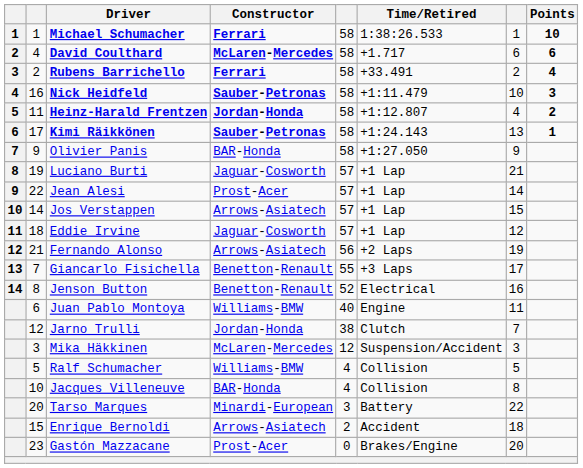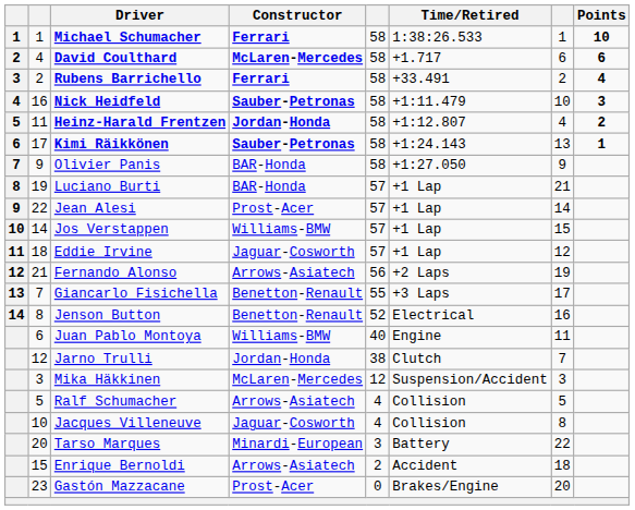 <table class="wikitable sortable" style="font-size: 85%;">
 <tr>
 <th scope="col"></th>
 <th scope="col"></th>
 <th scope="col">Driver</th>
 <th scope="col">Constructor</th>
 <th scope="col" class="unsortable"></th>
 <th scope="col" class="unsortable">Time/Retired</th>
 <th scope="col"></th>
 <th scope="col">Points</th>
 </tr>
 <tr>
 <th scope="row">1</th>
 <td align="center">1</td>
 <td data-sort-value="sch, m"> <strong><a href='#'>Michael Schumacher</a></strong></td>
 <td><strong><a href='#'>Ferrari</a></strong></td>
 <td align="center">58</td>
 <td>1:38:26.533</td>
 <td align="center">1</td>
 <td align="center"><strong>10</strong></td>
 </tr>
 <tr>
 <th scope="row">2</th>
 <td align="center">4</td>
 <td data-sort-value="cou"> <strong><a href='#'>David Coulthard</a></strong></td>
 <td><strong><a href='#'>McLaren</a>-<a href='#'>Mercedes</a></strong></td>
 <td align="center">58</td>
 <td>+1.717</td>
 <td align="center">6</td>
 <td align="center"><strong>6</strong></td>
 </tr>
 <tr>
 <th scope="row">3</th>
 <td align="center">2</td>
 <td data-sort-value="bar"> <strong><a href='#'>Rubens Barrichello</a></strong></td>
 <td><strong><a href='#'>Ferrari</a></strong></td>
 <td align="center">58</td>
 <td>+33.491</td>
 <td align="center">2</td>
 <td align="center"><strong>4</strong></td>
 </tr>
 <tr>
 <th scope="row">4</th>
 <td align="center">16</td>
 <td data-sort-value="hei"> <strong><a href='#'>Nick Heidfeld</a></strong></td>
 <td><strong><a href='#'>Sauber</a>-<a href='#'>Petronas</a></strong></td>
 <td align="center">58</td>
 <td>+1:11.479</td>
 <td align="center">10</td>
 <td align="center"><strong>3</strong></td>
 </tr>
 <tr>
 <th scope="row">5</th>
 <td align="center">11</td>
 <td data-sort-value="fre"> <strong><a href='#'>Heinz-Harald Frentzen</a></strong></td>
 <td><strong><a href='#'>Jordan</a>-<a href='#'>Honda</a></strong></td>
 <td align="center">58</td>
 <td>+1:12.807</td>
 <td align="center">4</td>
 <td align="center"><strong>2</strong></td>
 </tr>
 <tr>
 <th scope="row">6</th>
 <td align="center">17</td>
 <td data-sort-value="rai"> <strong><a href='#'>Kimi Räikkönen</a></strong></td>
 <td><strong><a href='#'>Sauber</a>-<a href='#'>Petronas</a></strong></td>
 <td align="center">58</td>
 <td>+1:24.143</td>
 <td align="center">13</td>
 <td align="center"><strong>1</strong></td>
 </tr>
 <tr>
 <th scope="row">7</th>
 <td align="center">9</td>
 <td data-sort-value="pan"> <a href='#'>Olivier Panis</a></td>
 <td><a href='#'>BAR</a>-<a href='#'>Honda</a></td>
 <td align="center">58</td>
 <td>+1:27.050</td>
 <td align="center">9</td>
 <td> </td>
 </tr>
 <tr>
 <th scope="row">8</th>
 <td align="center">19</td>
 <td data-sort-value="bur"> <a href='#'>Luciano Burti</a></td>
-<td><a href='#'>Jaguar</a>-<a href='#'>Cosworth</a></td>
+<td><a href='#'>BAR</a>-<a href='#'>Honda</a></td>
 <td align="center">57</td>
 <td>+1 Lap</td>
 <td align="center">21</td>
 <td> </td>
 </tr>
 <tr>
 <th scope="row">9</th>
 <td align="center">22</td>
 <td data-sort-value="ale"> <a href='#'>Jean Alesi</a></td>
 <td><a href='#'>Prost</a>-<a href='#'>Acer</a></td>
 <td align="center">57</td>
 <td>+1 Lap</td>
 <td align="center">14</td>
 <td> </td>
 </tr>
 <tr>
 <th scope="row">10</th>
 <td align="center">14</td>
 <td data-sort-value="ver"> <a href='#'>Jos Verstappen</a></td>
-<td><a href='#'>Arrows</a>-<a href='#'>Asiatech</a></td>
+<td><a href='#'>Williams</a>-<a href='#'>BMW</a></td>
 <td align="center">57</td>
 <td>+1 Lap</td>
 <td align="center">15</td>
 <td> </td>
 </tr>
 <tr>
 <th scope="row">11</th>
 <td align="center">18</td>
 <td data-sort-value="irv"> <a href='#'>Eddie Irvine</a></td>
 <td><a href='#'>Jaguar</a>-<a href='#'>Cosworth</a></td>
 <td align="center">57</td>
 <td>+1 Lap</td>
 <td align="center">12</td>
 <td> </td>
 </tr>
 <tr>
 <th scope="row">12</th>
 <td align="center">21</td>
 <td data-sort-value="alo"> <a href='#'>Fernando Alonso</a></td>
 <td><a href='#'>Arrows</a>-<a href='#'>Asiatech</a></td>
 <td align="center">56</td>
 <td>+2 Laps</td>
 <td align="center">19</td>
 <td> </td>
 </tr>
 <tr>
 <th scope="row">13</th>
 <td align="center">7</td>
 <td data-sort-value="fis"> <a href='#'>Giancarlo Fisichella</a></td>
 <td><a href='#'>Benetton</a>-<a href='#'>Renault</a></td>
 <td align="center">55</td>
 <td>+3 Laps</td>
 <td align="center">17</td>
 <td> </td>
 </tr>
 <tr>
 <th scope="row">14</th>
 <td align="center">8</td>
 <td data-sort-value="but"> <a href='#'>Jenson Button</a></td>
 <td><a href='#'>Benetton</a>-<a href='#'>Renault</a></td>
 <td align="center">52</td>
 <td>Electrical</td>
 <td align="center">16</td>
 <td> </td>
 </tr>
 <tr>
 <th data-sort-value="15" scope="row"></th>
 <td align="center">6</td>
 <td data-sort-value="mon"> <a href='#'>Juan Pablo Montoya</a></td>
 <td><a href='#'>Williams</a>-<a href='#'>BMW</a></td>
 <td align="center">40</td>
 <td>Engine</td>
 <td align="center">11</td>
 <td> </td>
 </tr>
 <tr>
 <th data-sort-value="16" scope="row"></th>
 <td align="center">12</td>
 <td data-sort-value="tru"> <a href='#'>Jarno Trulli</a></td>
 <td><a href='#'>Jordan</a>-<a href='#'>Honda</a></td>
 <td align="center">38</td>
 <td>Clutch</td>
 <td align="center">7</td>
 <td> </td>
 </tr>
 <tr>
 <th data-sort-value="17" scope="row"></th>
 <td align="center">3</td>
 <td data-sort-value="hak"> <a href='#'>Mika Häkkinen</a></td>
 <td><a href='#'>McLaren</a>-<a href='#'>Mercedes</a></td>
 <td align="center">12</td>
 <td>Suspension/Accident</td>
 <td align="center">3</td>
 <td> </td>
 </tr>
 <tr>
 <th data-sort-value="18" scope="row"></th>
 <td align="center">5</td>
 <td data-sort-value="sch, r"> <a href='#'>Ralf Schumacher</a></td>
-<td><a href='#'>Williams</a>-<a href='#'>BMW</a></td>
+<td><a href='#'>Arrows</a>-<a href='#'>Asiatech</a></td>
 <td align="center">4</td>
 <td>Collision</td>
 <td align="center">5</td>
 <td> </td>
 </tr>
 <tr>
 <th data-sort-value="19" scope="row"></th>
 <td align="center">10</td>
 <td data-sort-value="vil"> <a href='#'>Jacques Villeneuve</a></td>
-<td><a href='#'>BAR</a>-<a href='#'>Honda</a></td>
+<td><a href='#'>Jaguar</a>-<a href='#'>Cosworth</a></td>
 <td align="center">4</td>
 <td>Collision</td>
 <td align="center">8</td>
 <td> </td>
 </tr>
 <tr>
 <th data-sort-value="20" scope="row"></th>
 <td align="center">20</td>
 <td data-sort-value="mar"> <a href='#'>Tarso Marques</a></td>
 <td><a href='#'>Minardi</a>-<a href='#'>European</a></td>
 <td align="center">3</td>
 <td>Battery</td>
 <td align="center">22</td>
 <td> </td>
 </tr>
 <tr>
 <th data-sort-value="21" scope="row"></th>
 <td align="center">15</td>
 <td data-sort-value="ber"> <a href='#'>Enrique Bernoldi</a></td>
 <td><a href='#'>Arrows</a>-<a href='#'>Asiatech</a></td>
 <td align="center">2</td>
 <td>Accident</td>
 <td align="center">18</td>
 <td> </td>
 </tr>
 <tr>
 <th data-sort-value="22" scope="row"></th>
 <td align="center">23</td>
 <td data-sort-value="maz"> <a href='#'>Gastón Mazzacane</a></td>
 <td><a href='#'>Prost</a>-<a href='#'>Acer</a></td>
 <td align="center">0</td>
 <td>Brakes/Engine</td>
 <td align="center">20</td>
 <td> </td>
 </tr>
 <tr class="sortbottom">
 <th colspan="8"></th>
 </tr>
 </table>
